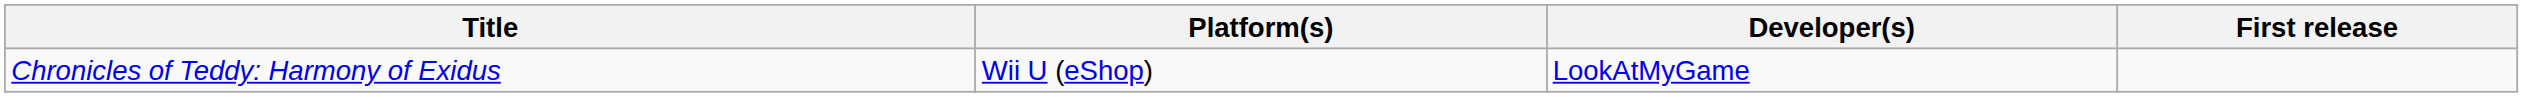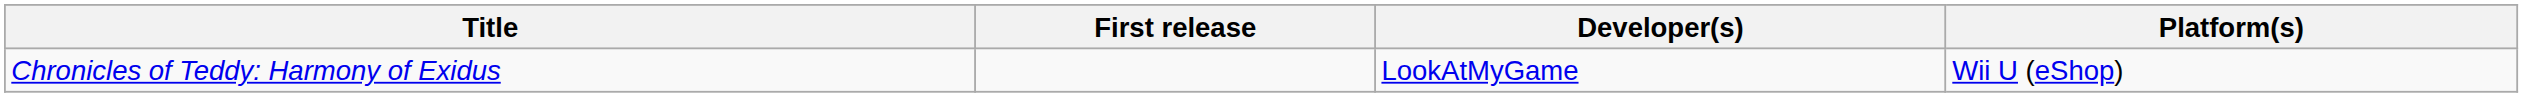 <table class="wikitable sortable" style="text-align:left;width:70%;font-size:95%;">
 <tr>
 <th style="width:34%;">Title</th>
+<th style="width:14%;">First release</th>
+<th style="width:20%;">Developer(s)</th>
 <th style="width:20%;">Platform(s)</th>
-<th style="width:20%;">Developer(s)</th>
-<th style="width:14%;">First release</th>
 </tr>
 <tr>
 <td><em><a href='#'>Chronicles of Teddy: Harmony of Exidus</a></em></td>
+<td></td>
+<td><a href='#'>LookAtMyGame</a></td>
 <td><a href='#'>Wii U</a> (<a href='#'>eShop</a>)</td>
-<td><a href='#'>LookAtMyGame</a></td>
-<td></td>
 </tr>
 </table>
